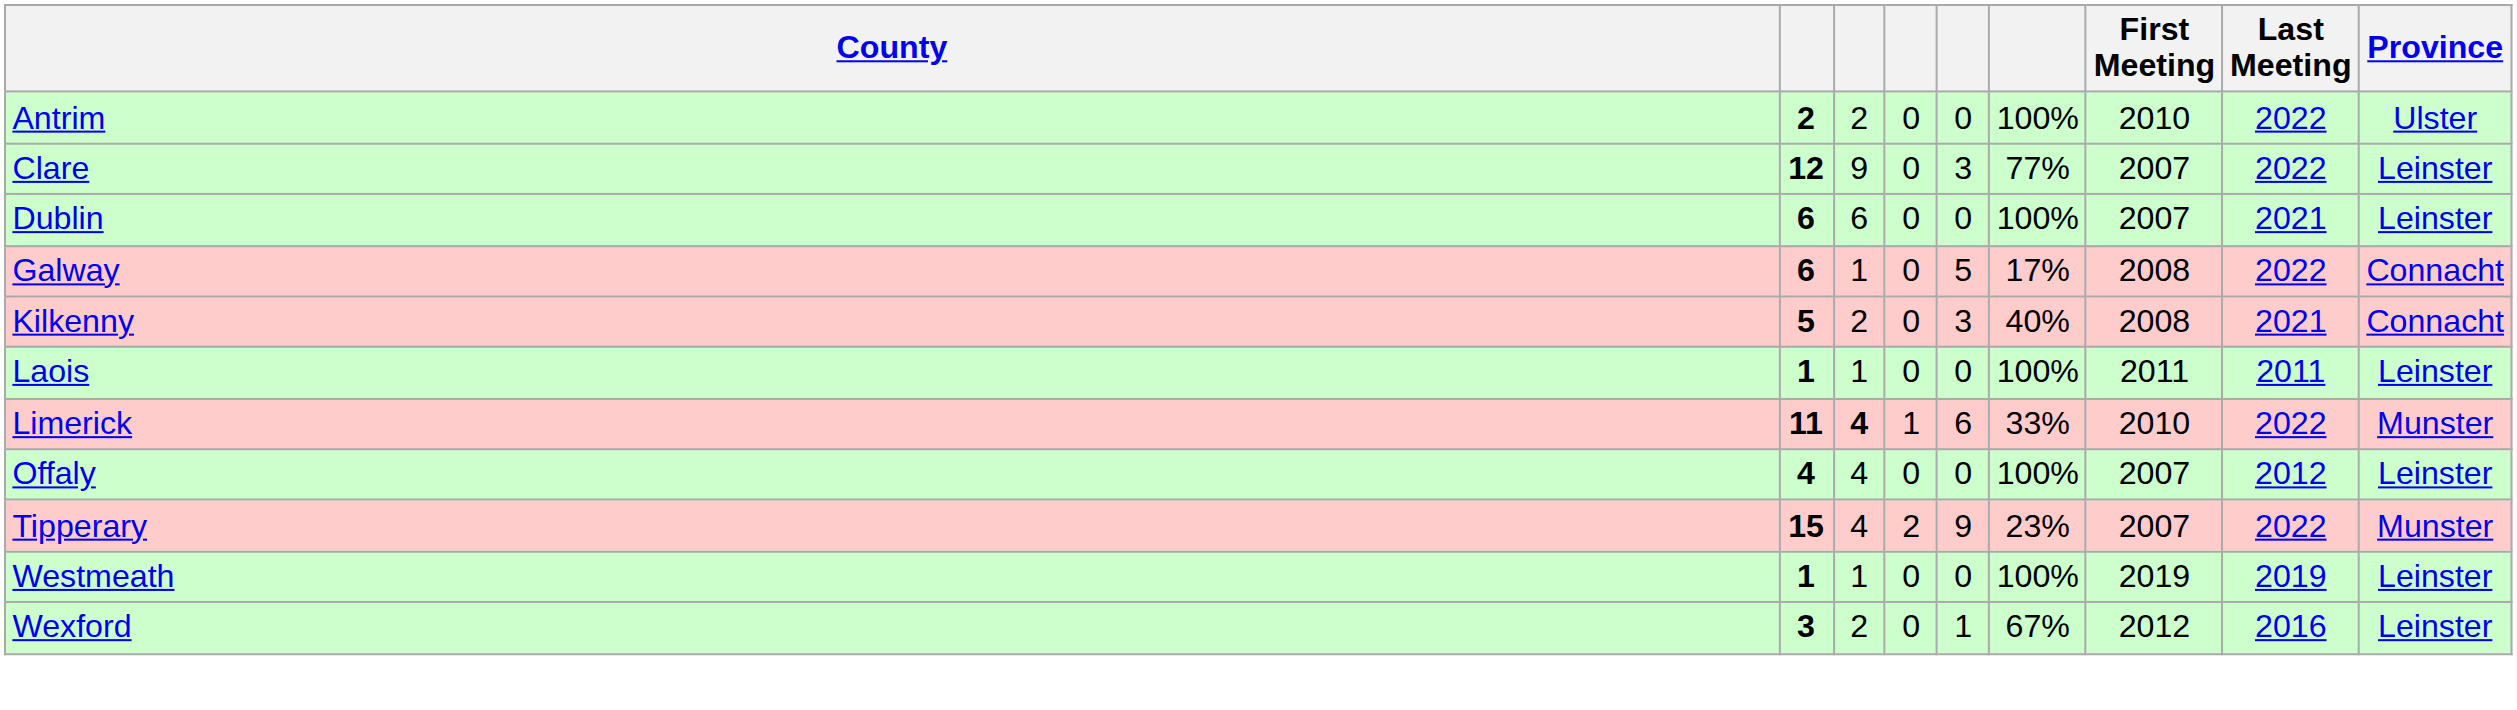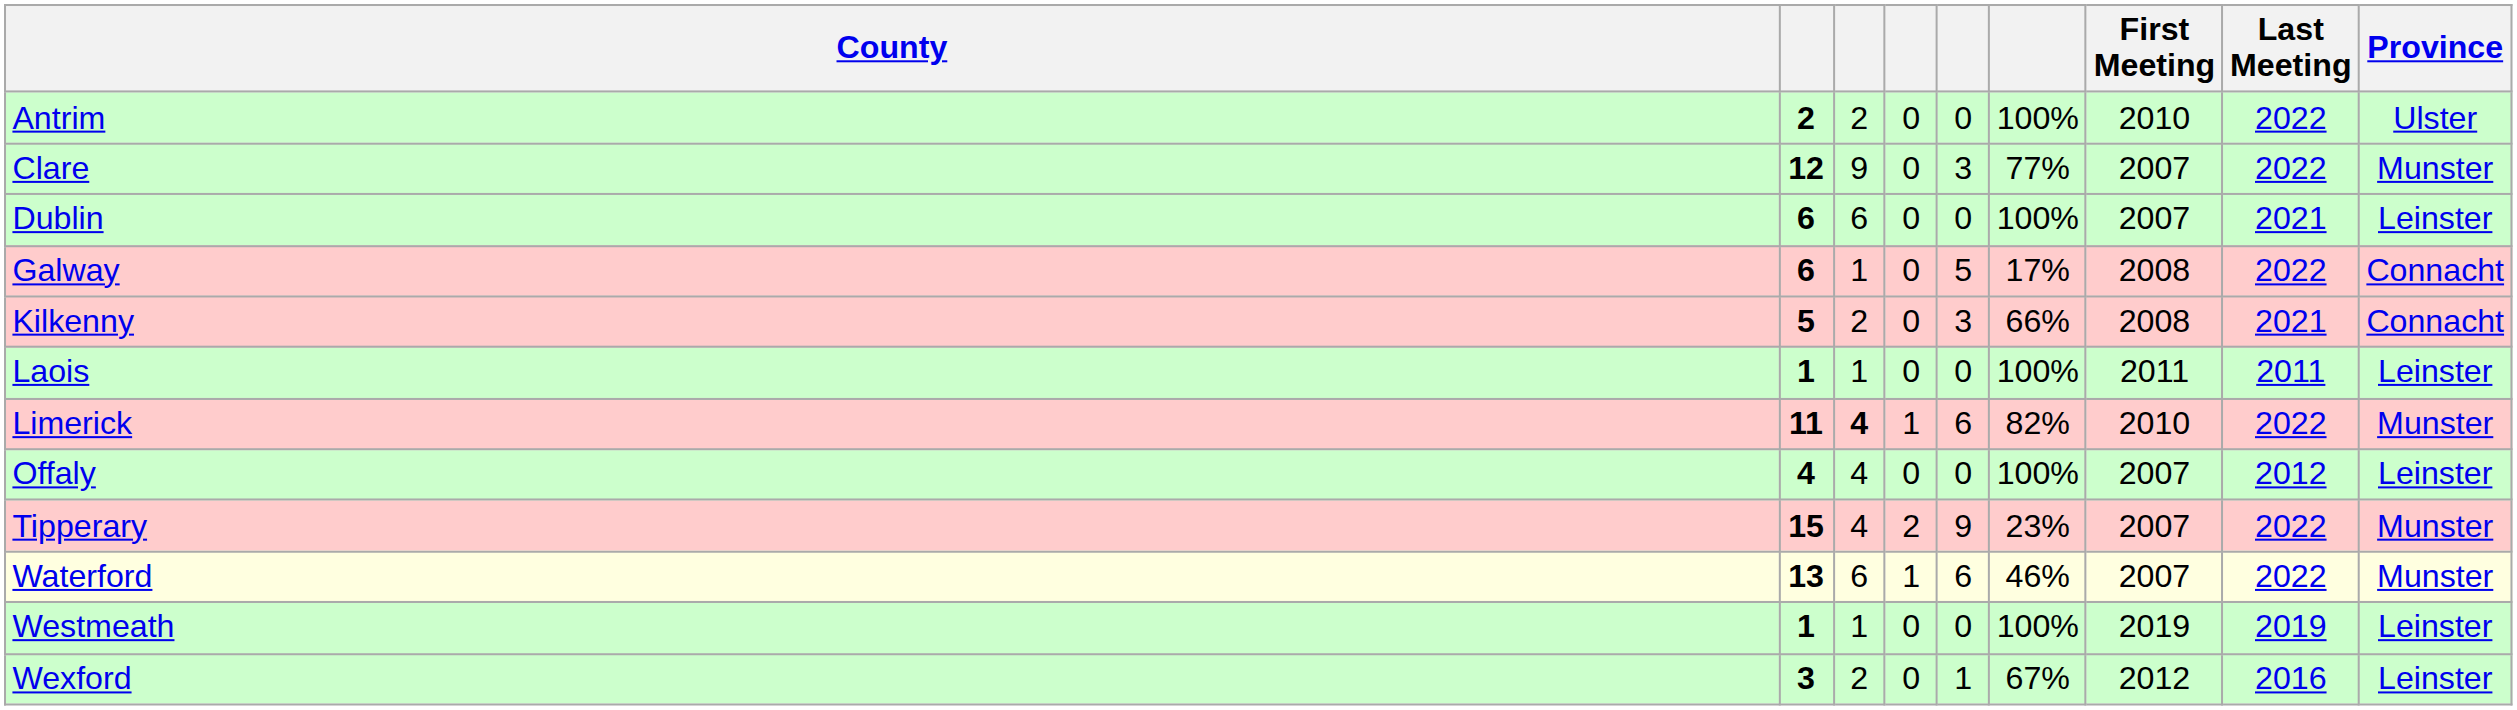 <table class="wikitable sortable" style="text-align:center">
 <tr>
 <th width="1000"><a href='#'>County</a></th>
 <th width="20"></th>
 <th width="20"></th>
 <th width="20"></th>
 <th width="20"></th>
 <th></th>
 <th>First Meeting</th>
 <th>Last Meeting</th>
 <th><a href='#'>Province</a></th>
 </tr>
 <tr style="background:#ccffcc">
 <td align="left"> <a href='#'>Antrim</a></td>
 <td><strong>2</strong></td>
 <td>2</td>
 <td>0</td>
 <td>0</td>
 <td>100%</td>
 <td>2010</td>
 <td><a href='#'>2022</a></td>
 <td><a href='#'>Ulster</a></td>
 </tr>
 <tr style="background:#ccffcc">
 <td align="left"> <a href='#'>Clare</a></td>
 <td><strong>12</strong></td>
 <td>9</td>
 <td>0</td>
 <td>3</td>
 <td>77%</td>
 <td>2007</td>
 <td><a href='#'>2022</a></td>
-<td><a href='#'>Leinster</a></td>
+<td><a href='#'>Munster</a></td>
 </tr>
 <tr style="background:#ccffcc">
 <td align="left"> <a href='#'>Dublin</a></td>
 <td><strong>6</strong></td>
 <td>6</td>
 <td>0</td>
 <td>0</td>
 <td>100%</td>
 <td>2007</td>
 <td><a href='#'>2021</a></td>
 <td><a href='#'>Leinster</a></td>
 </tr>
 <tr style="background:#ffcccc">
 <td align="left"> <a href='#'>Galway</a></td>
 <td><strong>6</strong></td>
 <td>1</td>
 <td>0</td>
 <td>5</td>
 <td>17%</td>
 <td>2008</td>
 <td><a href='#'>2022</a></td>
 <td><a href='#'>Connacht</a></td>
 </tr>
 <tr style="background:#ffcccc">
 <td align="left"> <a href='#'>Kilkenny</a></td>
 <td><strong>5</strong></td>
 <td>2</td>
 <td>0</td>
 <td>3</td>
-<td>40%</td>
+<td>66%</td>
 <td>2008</td>
 <td><a href='#'>2021</a></td>
 <td><a href='#'>Connacht</a></td>
 </tr>
 <tr style="background:#ccffcc">
 <td align="left"> <a href='#'>Laois</a></td>
 <td><strong>1</strong></td>
 <td>1</td>
 <td>0</td>
 <td>0</td>
 <td>100%</td>
 <td>2011</td>
 <td><a href='#'>2011</a></td>
 <td><a href='#'>Leinster</a></td>
 </tr>
 <tr style="background:#ffcccc">
 <td align="left"> <a href='#'>Limerick</a></td>
 <td><strong>11</strong></td>
 <td><strong>4</strong></td>
 <td>1</td>
 <td>6</td>
-<td>33%</td>
+<td>82%</td>
 <td>2010</td>
 <td><a href='#'>2022</a></td>
 <td><a href='#'>Munster</a></td>
 </tr>
 <tr style="background:#ccffcc">
 <td align="left"> <a href='#'>Offaly</a></td>
 <td><strong>4</strong></td>
 <td>4</td>
 <td>0</td>
 <td>0</td>
 <td>100%</td>
 <td>2007</td>
 <td><a href='#'>2012</a></td>
 <td><a href='#'>Leinster</a></td>
 </tr>
 <tr style="background:#ffcccc">
 <td align="left"> <a href='#'>Tipperary</a></td>
 <td><strong>15</strong></td>
 <td>4</td>
 <td>2</td>
 <td>9</td>
 <td>23%</td>
+<td>2007</td>
+<td><a href='#'>2022</a></td>
+<td><a href='#'>Munster</a></td>
+</tr>
+<tr style="background:#FFFFE0">
+<td align="left"> <a href='#'>Waterford</a></td>
+<td><strong>13</strong></td>
+<td>6</td>
+<td>1</td>
+<td>6</td>
+<td>46%</td>
 <td>2007</td>
 <td><a href='#'>2022</a></td>
 <td><a href='#'>Munster</a></td>
 </tr>
 <tr style="background:#ccffcc">
 <td align="left"> <a href='#'>Westmeath</a></td>
 <td><strong>1</strong></td>
 <td>1</td>
 <td>0</td>
 <td>0</td>
 <td>100%</td>
 <td>2019</td>
 <td><a href='#'>2019</a></td>
 <td><a href='#'>Leinster</a></td>
 </tr>
 <tr style="background:#ccffcc">
 <td align="left"> <a href='#'>Wexford</a></td>
 <td><strong>3</strong></td>
 <td>2</td>
 <td>0</td>
 <td>1</td>
 <td>67%</td>
 <td>2012</td>
 <td><a href='#'>2016</a></td>
 <td><a href='#'>Leinster</a></td>
 </tr>
 </table>
